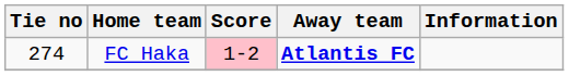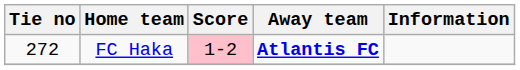 <table class="wikitable" style="text-align:center">
 <tr>
 <th style= width="40px">Tie no</th>
 <th style= width="150px">Home team</th>
 <th style= width="60px">Score</th>
 <th style= width="150px">Away team</th>
 <th style= width="30px">Information</th>
 </tr>
 <tr>
-<td>274</td>
+<td>272</td>
 <td><a href='#'>FC Haka</a></td>
 <td style="background: pink;">1-2</td>
 <td><strong><a href='#'>Atlantis FC</a></strong></td>
 <td></td>
 </tr>
 <tr>
 </tr>
 </table>
